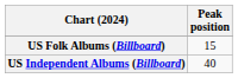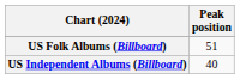 <table class="wikitable sortable plainrowheaders" style="text-align:center">
 <tr>
 <th scope="col">Chart (2024)</th>
 <th scope="col">Peak<br>position</th>
 </tr>
 <tr>
 </tr>
 <tr>
 </tr>
 <tr>
 </tr>
 <tr>
 </tr>
 <tr>
 </tr>
 <tr>
 <th scope="row">US Folk Albums (<em><a href='#'>Billboard</a></em>)</th>
-<td>15</td>
+<td>51</td>
 </tr>
 <tr>
 <th scope="row">US <a href='#'>Independent Albums</a> (<em><a href='#'>Billboard</a></em>)</th>
 <td>40</td>
 </tr>
 </table>
